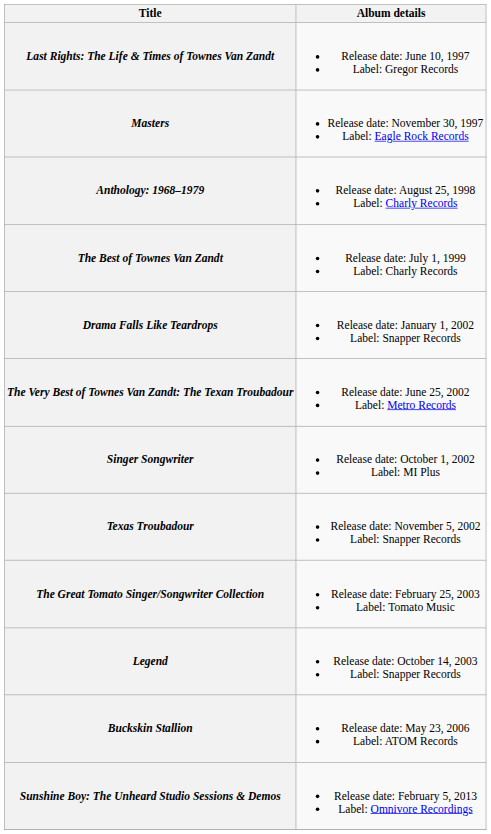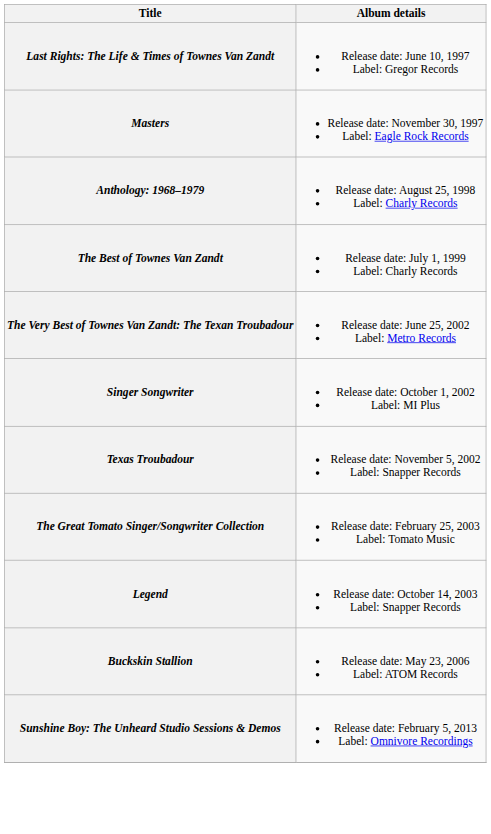 <table class="wikitable plainrowheaders" style="text-align:center;">
 <tr>
 <th scope="col">Title</th>
 <th scope="col">Album details</th>
 </tr>
 <tr>
 <th scope="row"><em>Last Rights: The Life & Times of Townes Van Zandt</em></th>
 <td><br><ul><li>Release date: June 10, 1997</li><li>Label: Gregor Records</li></ul></td>
 </tr>
 <tr>
 <th scope="row"><em>Masters</em></th>
 <td><br><ul><li>Release date: November 30, 1997</li><li>Label: <a href='#'>Eagle Rock Records</a></li></ul></td>
 </tr>
 <tr>
 <th scope="row"><em>Anthology: 1968–1979</em></th>
 <td><br><ul><li>Release date: August 25, 1998</li><li>Label: <a href='#'>Charly Records</a></li></ul></td>
 </tr>
 <tr>
 <th scope="row"><em>The Best of Townes Van Zandt</em></th>
 <td><br><ul><li>Release date: July 1, 1999</li><li>Label: Charly Records</li></ul></td>
-</tr>
-<tr>
-<th scope="row"><em>Drama Falls Like Teardrops</em></th>
-<td><br><ul><li>Release date: January 1, 2002</li><li>Label: Snapper Records</li></ul></td>
 </tr>
 <tr>
 <th scope="row"><em>The Very Best of Townes Van Zandt: The Texan Troubadour</em></th>
 <td><br><ul><li>Release date: June 25, 2002</li><li>Label: <a href='#'>Metro Records</a></li></ul></td>
 </tr>
 <tr>
 <th scope="row"><em>Singer Songwriter</em></th>
 <td><br><ul><li>Release date: October 1, 2002</li><li>Label: MI Plus</li></ul></td>
 </tr>
 <tr>
 <th scope="row"><em>Texas Troubadour</em></th>
 <td><br><ul><li>Release date: November 5, 2002</li><li>Label: Snapper Records</li></ul></td>
 </tr>
 <tr>
 <th scope="row"><em>The Great Tomato Singer/Songwriter Collection</em></th>
 <td><br><ul><li>Release date: February 25, 2003</li><li>Label: Tomato Music</li></ul></td>
 </tr>
 <tr>
 <th scope="row"><em>Legend</em></th>
 <td><br><ul><li>Release date: October 14, 2003</li><li>Label: Snapper Records</li></ul></td>
 </tr>
 <tr>
 <th scope="row"><em>Buckskin Stallion</em></th>
 <td><br><ul><li>Release date: May 23, 2006</li><li>Label: ATOM Records</li></ul></td>
 </tr>
 <tr>
 <th scope="row"><em>Sunshine Boy: The Unheard Studio Sessions & Demos</em></th>
 <td><br><ul><li>Release date: February 5, 2013</li><li>Label: <a href='#'>Omnivore Recordings</a></li></ul></td>
 </tr>
 <tr>
 </tr>
 </table>
